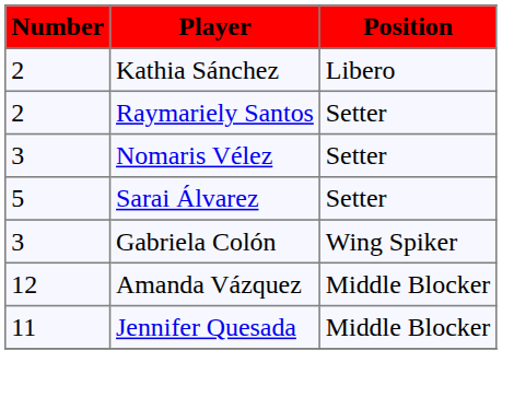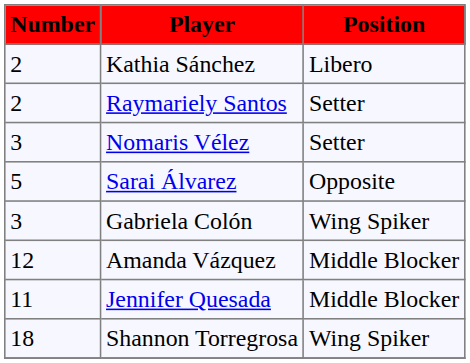 <table bgcolor="#f7f8ff" cellpadding="3" cellspacing="0" border="1" style="font-size: 95%; border: gray solid 1px; border-collapse: collapse;">
 <tr bgcolor="#ff0000">
 <td align=center><strong>Number</strong></td>
 <td align=center><strong>Player</strong></td>
 <td align=center><strong>Position</strong></td>
 </tr>
 <tr align="left">
 <td>2</td>
 <td>Kathia Sánchez</td>
 <td>Libero</td>
 </tr>
 <tr align="left">
 <td>2</td>
 <td><a href='#'>Raymariely Santos</a></td>
 <td>Setter</td>
 </tr>
 <tr align="left">
 <td>3</td>
 <td><a href='#'>Nomaris Vélez</a></td>
 <td>Setter</td>
 </tr>
 <tr align="left">
 <td>5</td>
 <td><a href='#'>Sarai Álvarez</a></td>
-<td>Setter</td>
+<td>Opposite</td>
 </tr>
 <tr align="left">
 <td>3</td>
 <td>Gabriela Colón</td>
 <td>Wing Spiker</td>
 </tr>
 <tr align="left">
 <td>12</td>
 <td>Amanda Vázquez</td>
 <td>Middle Blocker</td>
 </tr>
 <tr align="left">
 <td>11</td>
 <td><a href='#'>Jennifer Quesada</a></td>
 <td>Middle Blocker</td>
 </tr>
+<tr align=left>
+<td>18</td>
+<td>Shannon Torregrosa</td>
+<td>Wing Spiker</td>
+</tr>
 <tr align="left">
 </tr>
 </table>
